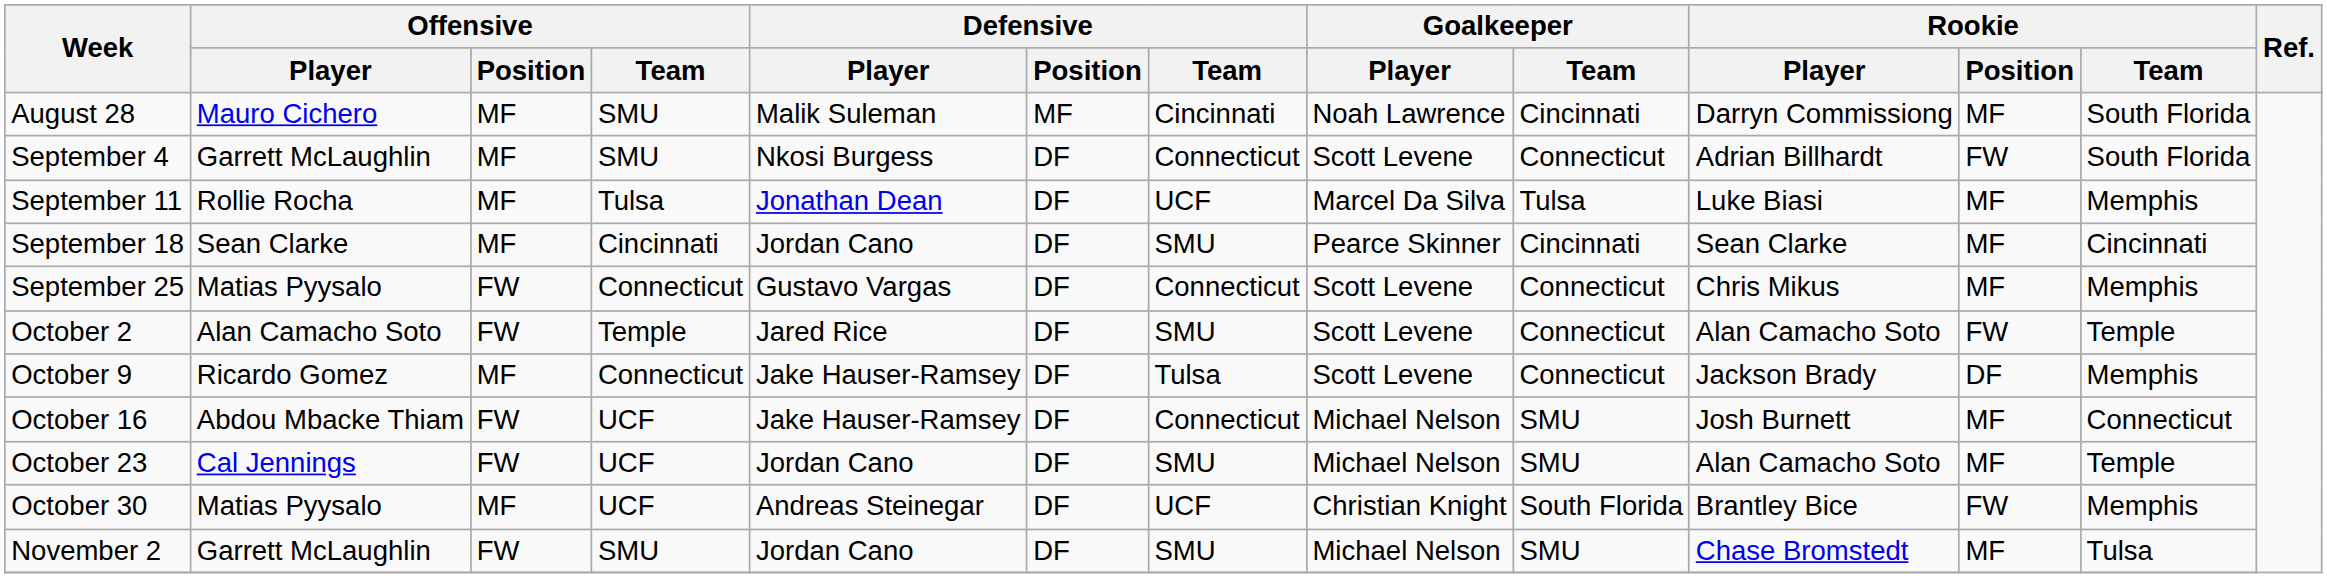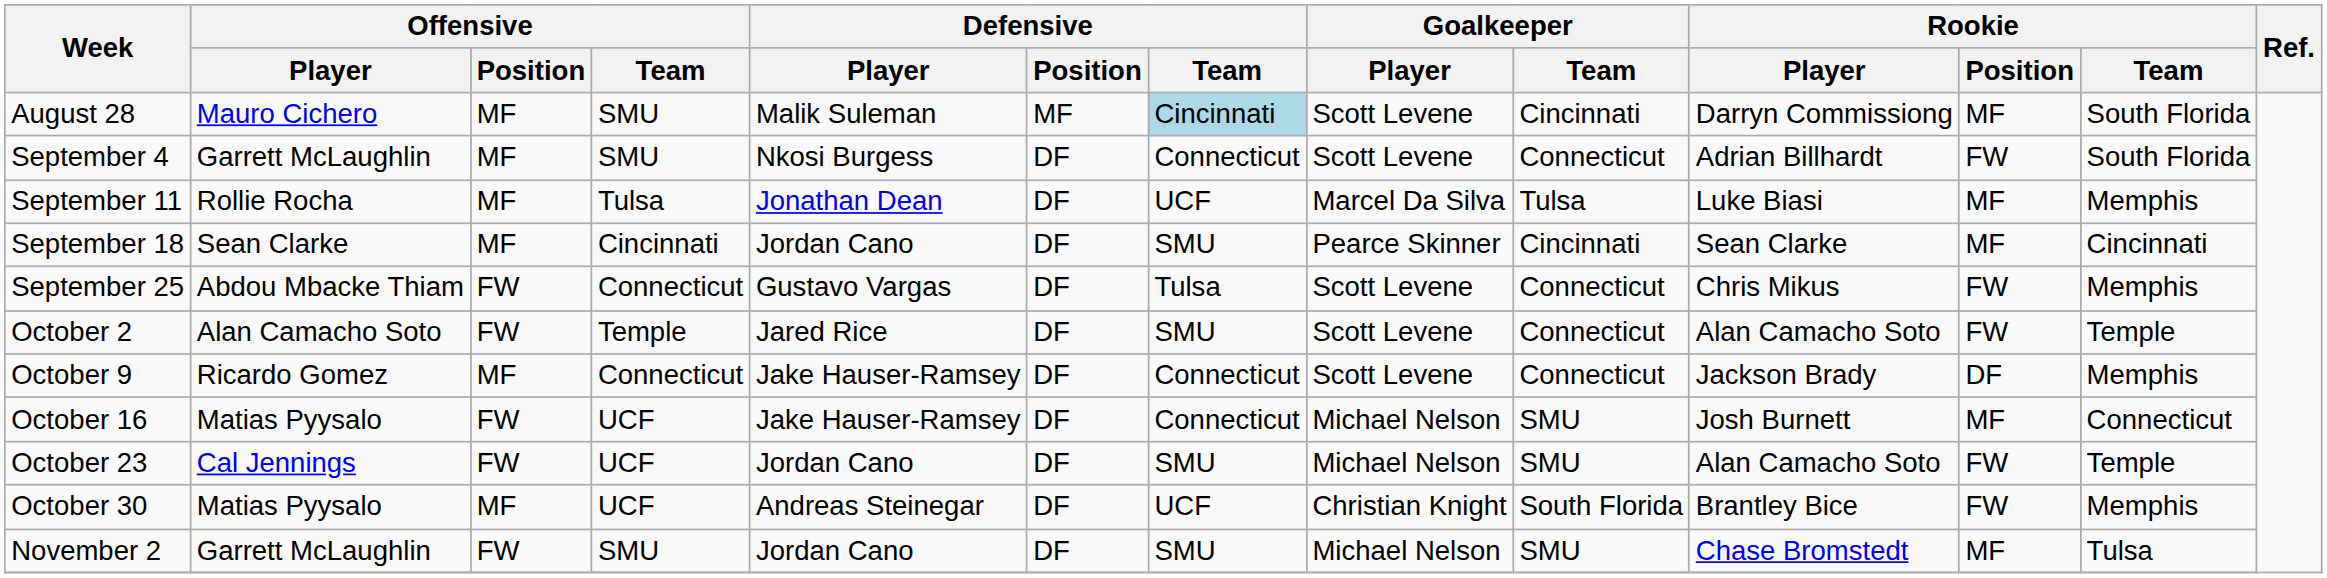 <table class="wikitable">
 <tr>
 <th rowspan="2">Week</th>
 <th colspan="3">Offensive</th>
 <th colspan="3">Defensive</th>
 <th colspan="2">Goalkeeper</th>
 <th colspan="3">Rookie</th>
 <th rowspan="2">Ref.</th>
 </tr>
 <tr>
 <th>Player</th>
 <th>Position</th>
 <th>Team</th>
 <th>Player</th>
 <th>Position</th>
 <th>Team</th>
 <th>Player</th>
 <th>Team</th>
 <th>Player</th>
 <th>Position</th>
 <th>Team</th>
 </tr>
 <tr>
 <td>August 28</td>
 <td><a href='#'>Mauro Cichero</a></td>
 <td>MF</td>
 <td>SMU</td>
 <td>Malik Suleman</td>
 <td>MF</td>
-<td>Cincinnati</td>
-<td>Noah Lawrence</td>
+<td style="background: lightblue;">Cincinnati</td>
+<td>Scott Levene</td>
 <td>Cincinnati</td>
 <td>Darryn Commissiong</td>
 <td>MF</td>
 <td>South Florida</td>
 </tr>
 <tr>
 <td>September 4</td>
 <td>Garrett McLaughlin</td>
 <td>MF</td>
 <td>SMU</td>
 <td>Nkosi Burgess</td>
 <td>DF</td>
 <td>Connecticut</td>
 <td>Scott Levene</td>
 <td>Connecticut</td>
 <td>Adrian Billhardt</td>
 <td>FW</td>
 <td>South Florida</td>
 </tr>
 <tr>
 <td>September 11</td>
 <td>Rollie Rocha</td>
 <td>MF</td>
 <td>Tulsa</td>
 <td><a href='#'>Jonathan Dean</a></td>
 <td>DF</td>
 <td>UCF</td>
 <td>Marcel Da Silva</td>
 <td>Tulsa</td>
 <td>Luke Biasi</td>
 <td>MF</td>
 <td>Memphis</td>
 </tr>
 <tr>
 <td>September 18</td>
 <td>Sean Clarke</td>
 <td>MF</td>
 <td>Cincinnati</td>
 <td>Jordan Cano</td>
 <td>DF</td>
 <td>SMU</td>
 <td>Pearce Skinner</td>
 <td>Cincinnati</td>
 <td>Sean Clarke</td>
 <td>MF</td>
 <td>Cincinnati</td>
 </tr>
 <tr>
 <td>September 25</td>
-<td>Matias Pyysalo</td>
+<td>Abdou Mbacke Thiam</td>
 <td>FW</td>
 <td>Connecticut</td>
 <td>Gustavo Vargas</td>
 <td>DF</td>
-<td>Connecticut</td>
+<td>Tulsa</td>
 <td>Scott Levene</td>
 <td>Connecticut</td>
 <td>Chris Mikus</td>
-<td>MF</td>
+<td>FW</td>
 <td>Memphis</td>
 </tr>
 <tr>
 <td>October 2</td>
 <td>Alan Camacho Soto</td>
 <td>FW</td>
 <td>Temple</td>
 <td>Jared Rice</td>
 <td>DF</td>
 <td>SMU</td>
 <td>Scott Levene</td>
 <td>Connecticut</td>
 <td>Alan Camacho Soto</td>
 <td>FW</td>
 <td>Temple</td>
 </tr>
 <tr>
 <td>October 9</td>
 <td>Ricardo Gomez</td>
 <td>MF</td>
 <td>Connecticut</td>
 <td>Jake Hauser-Ramsey</td>
 <td>DF</td>
-<td>Tulsa</td>
+<td>Connecticut</td>
 <td>Scott Levene</td>
 <td>Connecticut</td>
 <td>Jackson Brady</td>
 <td>DF</td>
 <td>Memphis</td>
 </tr>
 <tr>
 <td>October 16</td>
-<td>Abdou Mbacke Thiam</td>
+<td>Matias Pyysalo</td>
 <td>FW</td>
 <td>UCF</td>
 <td>Jake Hauser-Ramsey</td>
 <td>DF</td>
 <td>Connecticut</td>
 <td>Michael Nelson</td>
 <td>SMU</td>
 <td>Josh Burnett</td>
 <td>MF</td>
 <td>Connecticut</td>
 </tr>
 <tr>
 <td>October 23</td>
 <td><a href='#'>Cal Jennings</a></td>
 <td>FW</td>
 <td>UCF</td>
 <td>Jordan Cano</td>
 <td>DF</td>
 <td>SMU</td>
 <td>Michael Nelson</td>
 <td>SMU</td>
 <td>Alan Camacho Soto</td>
-<td>MF</td>
+<td>FW</td>
 <td>Temple</td>
 </tr>
 <tr>
 <td>October 30</td>
 <td>Matias Pyysalo</td>
 <td>MF</td>
 <td>UCF</td>
 <td>Andreas Steinegar</td>
 <td>DF</td>
 <td>UCF</td>
 <td>Christian Knight</td>
 <td>South Florida</td>
 <td>Brantley Bice</td>
 <td>FW</td>
 <td>Memphis</td>
 </tr>
 <tr>
 <td>November 2</td>
 <td>Garrett McLaughlin</td>
 <td>FW</td>
 <td>SMU</td>
 <td>Jordan Cano</td>
 <td>DF</td>
 <td>SMU</td>
 <td>Michael Nelson</td>
 <td>SMU</td>
 <td><a href='#'>Chase Bromstedt</a></td>
 <td>MF</td>
 <td>Tulsa</td>
 </tr>
 <tr>
 </tr>
 </table>
